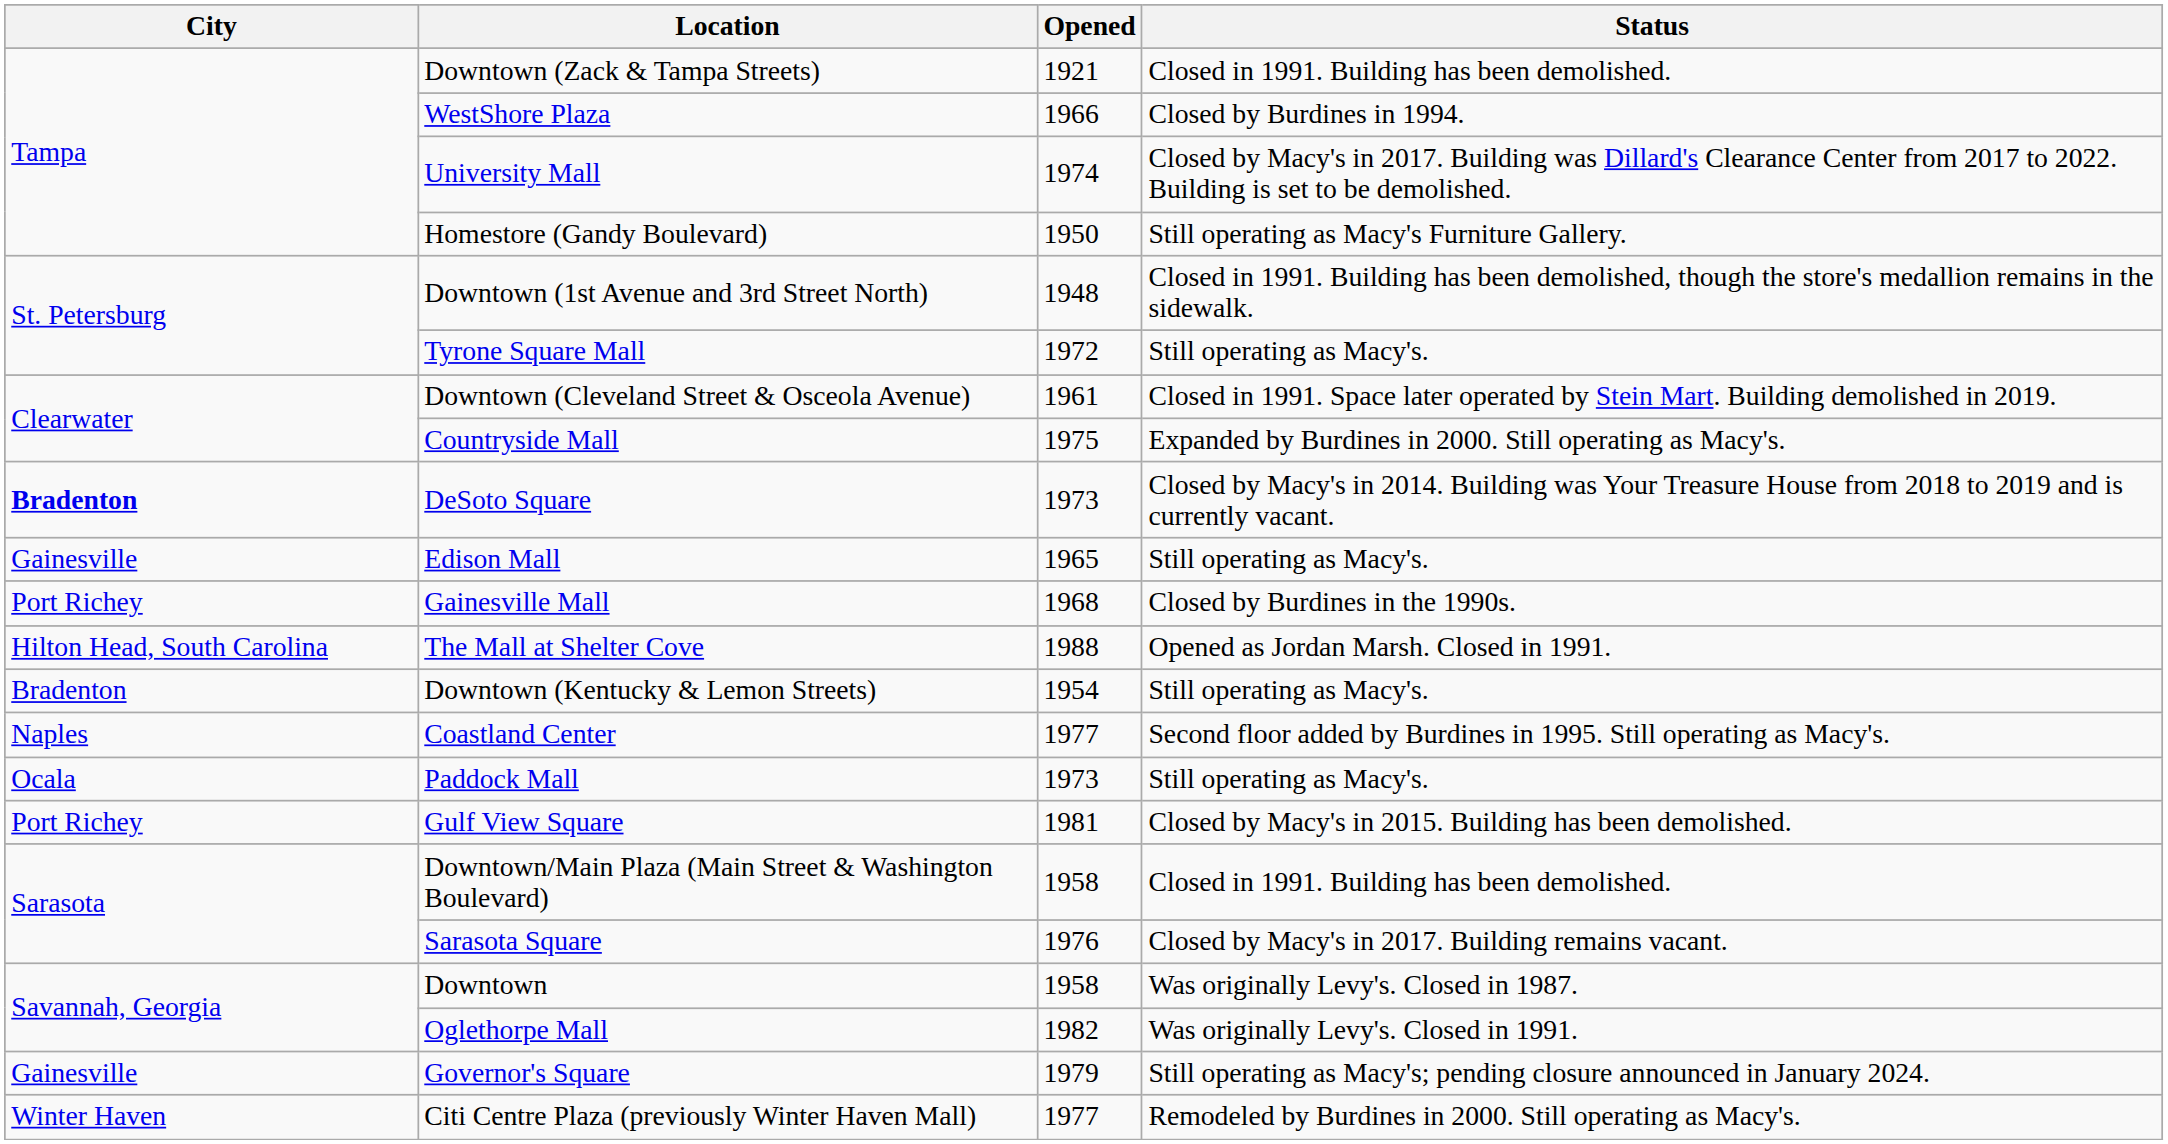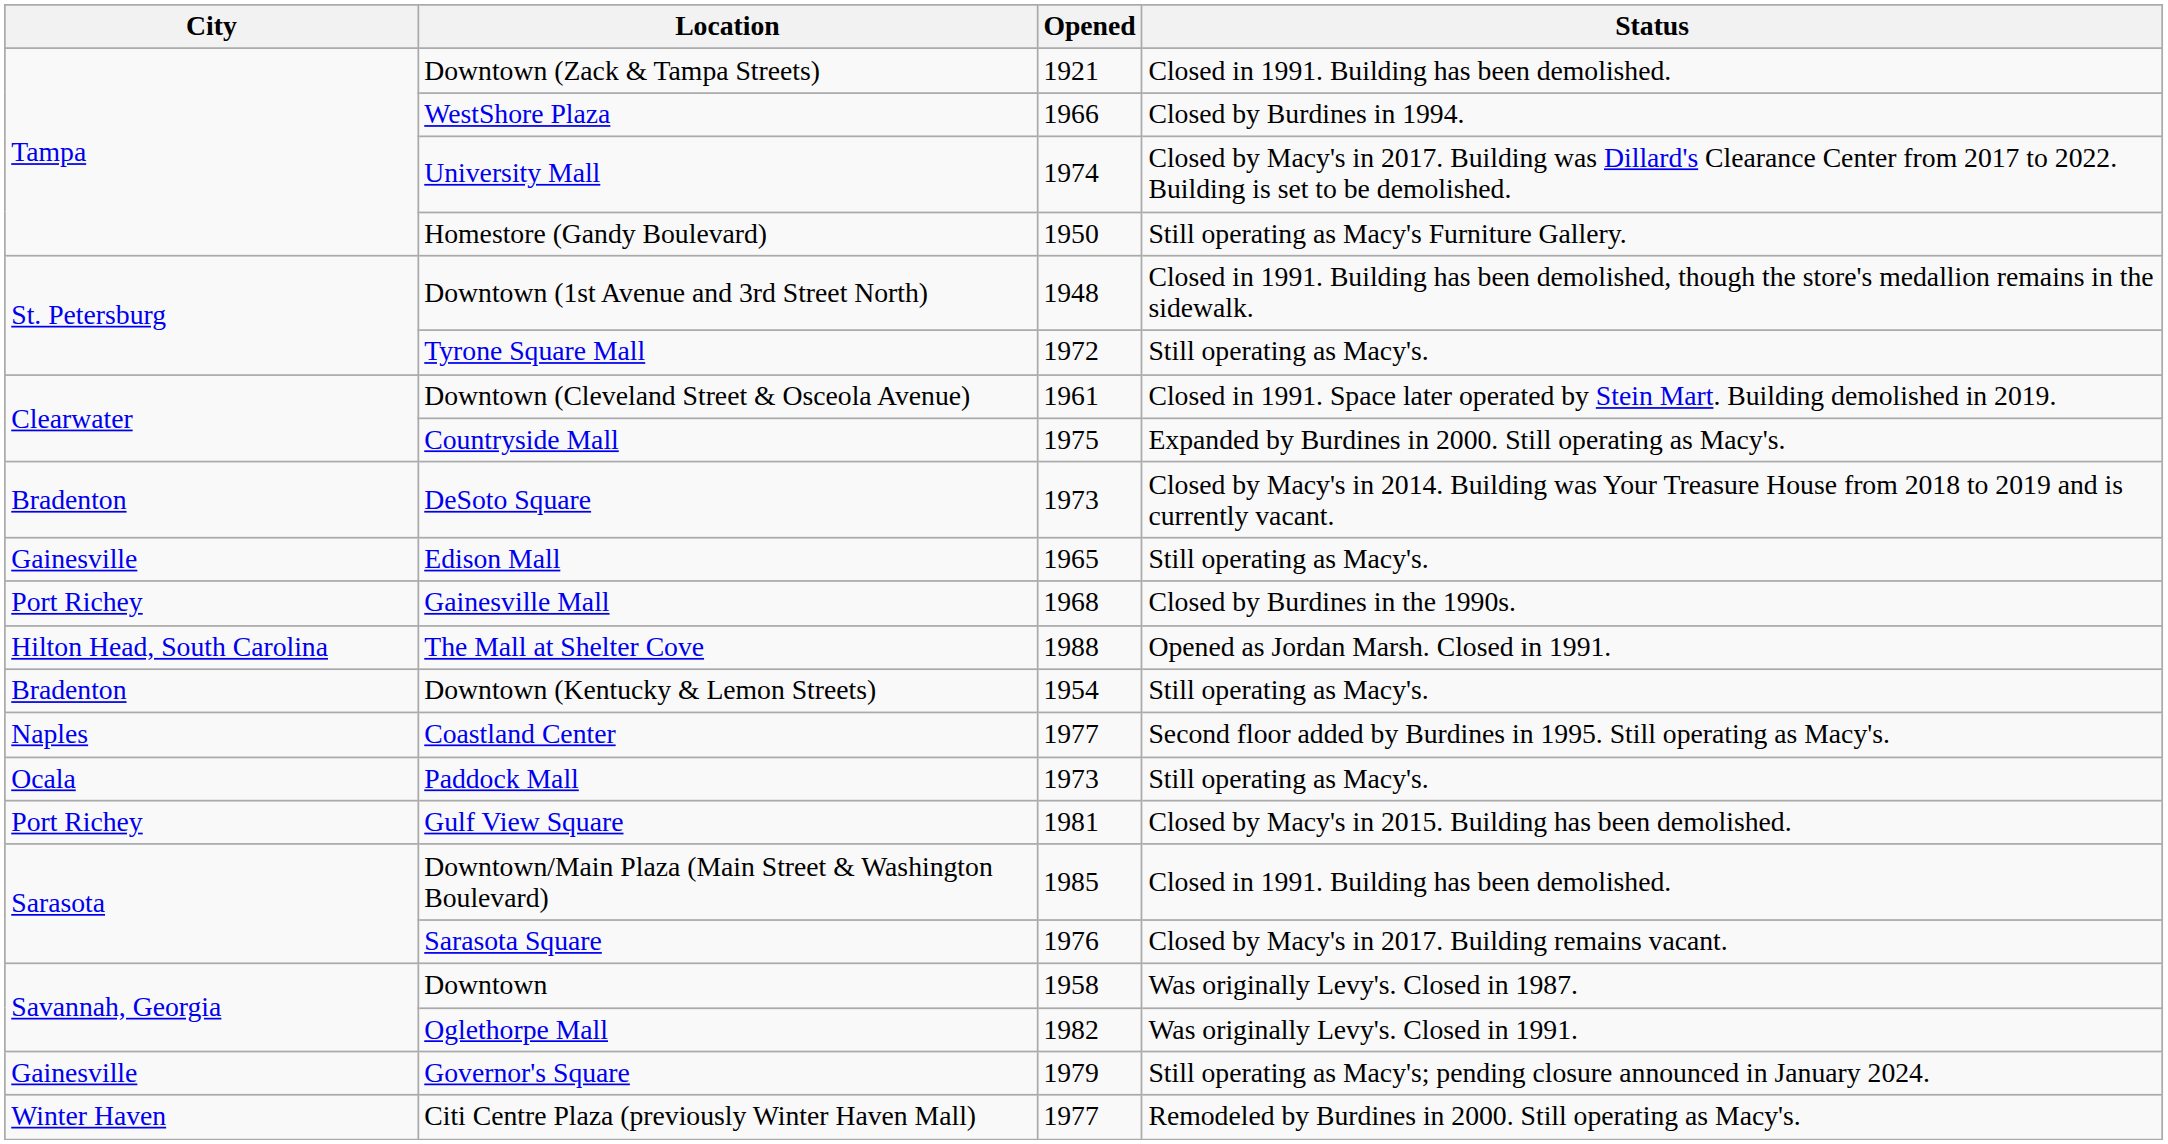 <table class="wikitable">
 <tr>
 <th style="width:20%;">City</th>
 <th style="width:30%;">Location</th>
 <th>Opened</th>
 <th style="width:60%;">Status</th>
 </tr>
 <tr>
 <td rowspan="4"><a href='#'>Tampa</a></td>
 <td>Downtown (Zack & Tampa Streets)</td>
 <td>1921</td>
 <td>Closed in 1991.  Building has been demolished.</td>
 </tr>
 <tr>
 <td><a href='#'>WestShore Plaza</a></td>
 <td>1966</td>
 <td>Closed by Burdines in 1994.</td>
 </tr>
 <tr>
 <td><a href='#'>University Mall</a></td>
 <td>1974</td>
 <td>Closed by Macy's in 2017.  Building was <a href='#'>Dillard's</a> Clearance Center from 2017 to 2022. Building is set to be demolished.</td>
 </tr>
 <tr>
 <td>Homestore (Gandy Boulevard)</td>
 <td>1950</td>
 <td>Still operating as Macy's Furniture Gallery.</td>
 </tr>
 <tr>
 <td rowspan="2"><a href='#'>St. Petersburg</a></td>
 <td>Downtown (1st Avenue and 3rd Street North)</td>
 <td>1948</td>
 <td>Closed in 1991.  Building has been demolished, though the store's medallion remains in the sidewalk.</td>
 </tr>
 <tr>
 <td><a href='#'>Tyrone Square Mall</a></td>
 <td>1972</td>
 <td>Still operating as Macy's.</td>
 </tr>
 <tr>
 <td rowspan="2"><a href='#'>Clearwater</a></td>
 <td>Downtown (Cleveland Street & Osceola Avenue)</td>
 <td>1961</td>
 <td>Closed in 1991. Space later operated by <a href='#'>Stein Mart</a>. Building demolished in 2019.</td>
 </tr>
 <tr>
 <td><a href='#'>Countryside Mall</a></td>
 <td>1975</td>
 <td>Expanded by Burdines in 2000.  Still operating as Macy's.</td>
 </tr>
 <tr>
-<td><strong><a href='#'>Bradenton</a></strong></td>
+<td><a href='#'>Bradenton</a></td>
 <td><a href='#'>DeSoto Square</a></td>
 <td>1973</td>
 <td>Closed by Macy's in 2014.  Building was Your Treasure House from 2018 to 2019 and is currently vacant.</td>
 </tr>
 <tr>
 <td><a href='#'>Gainesville</a></td>
 <td><a href='#'>Edison Mall</a></td>
 <td>1965</td>
 <td>Still operating as Macy's.</td>
 </tr>
 <tr>
 <td><a href='#'>Port Richey</a></td>
 <td><a href='#'>Gainesville Mall</a></td>
 <td>1968</td>
 <td>Closed by Burdines in the 1990s.</td>
 </tr>
 <tr>
 <td><a href='#'>Hilton Head, South Carolina</a></td>
 <td><a href='#'>The Mall at Shelter Cove</a></td>
 <td>1988</td>
 <td>Opened as Jordan Marsh.  Closed in 1991.</td>
 </tr>
 <tr>
 <td><a href='#'>Bradenton</a></td>
 <td>Downtown  (Kentucky & Lemon Streets)</td>
 <td>1954</td>
 <td>Still operating as Macy's.</td>
 </tr>
 <tr>
 <td><a href='#'>Naples</a></td>
 <td><a href='#'>Coastland Center</a></td>
 <td>1977</td>
 <td>Second floor added by Burdines in 1995.  Still operating as Macy's.</td>
 </tr>
 <tr>
 <td><a href='#'>Ocala</a></td>
 <td><a href='#'>Paddock Mall</a></td>
 <td>1973</td>
 <td>Still operating as Macy's.</td>
 </tr>
 <tr>
 <td><a href='#'>Port Richey</a></td>
 <td><a href='#'>Gulf View Square</a></td>
 <td>1981</td>
 <td>Closed by Macy's in 2015. Building has been demolished.</td>
 </tr>
 <tr>
 <td rowspan="2"><a href='#'>Sarasota</a></td>
 <td>Downtown/Main Plaza (Main Street & Washington Boulevard)</td>
-<td>1958</td>
+<td>1985</td>
 <td>Closed in 1991.  Building has been demolished.</td>
 </tr>
 <tr>
 <td><a href='#'>Sarasota Square</a></td>
 <td>1976</td>
 <td>Closed by Macy's in 2017. Building remains vacant.</td>
 </tr>
 <tr>
 <td rowspan="2"><a href='#'>Savannah, Georgia</a></td>
 <td>Downtown</td>
 <td>1958</td>
 <td>Was originally Levy's.  Closed in 1987.</td>
 </tr>
 <tr>
 <td><a href='#'>Oglethorpe Mall</a></td>
 <td>1982</td>
 <td>Was originally Levy's.  Closed in 1991.</td>
 </tr>
 <tr>
 <td><a href='#'>Gainesville</a></td>
 <td><a href='#'>Governor's Square</a></td>
 <td>1979</td>
 <td>Still operating as Macy's; pending closure announced in January 2024.</td>
 </tr>
 <tr>
 <td><a href='#'>Winter Haven</a></td>
 <td>Citi Centre Plaza (previously Winter Haven Mall)</td>
 <td>1977</td>
 <td>Remodeled by Burdines in 2000.  Still operating as Macy's.</td>
 </tr>
 <tr>
 </tr>
 </table>
